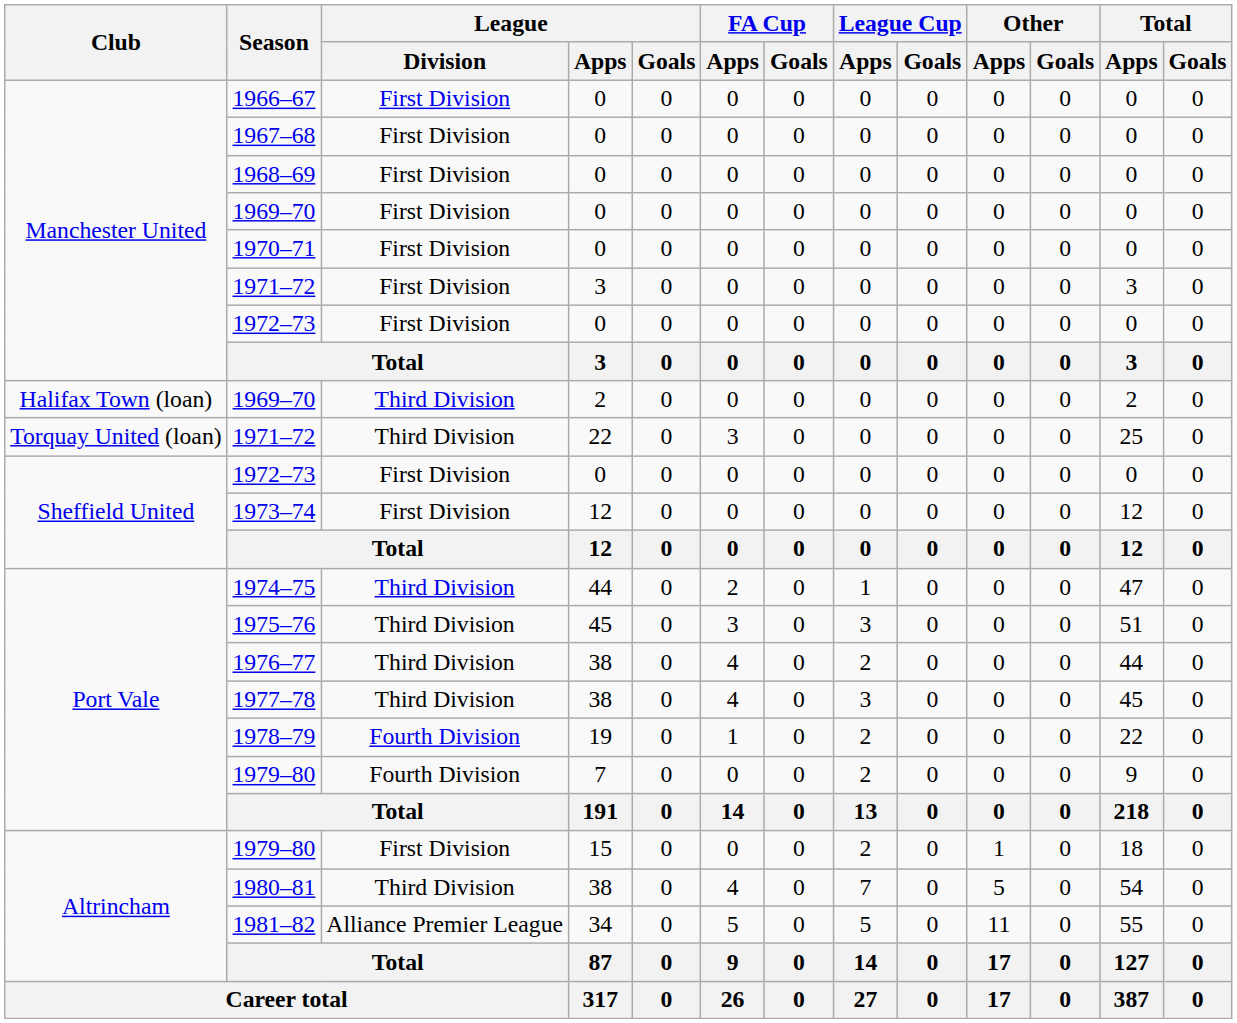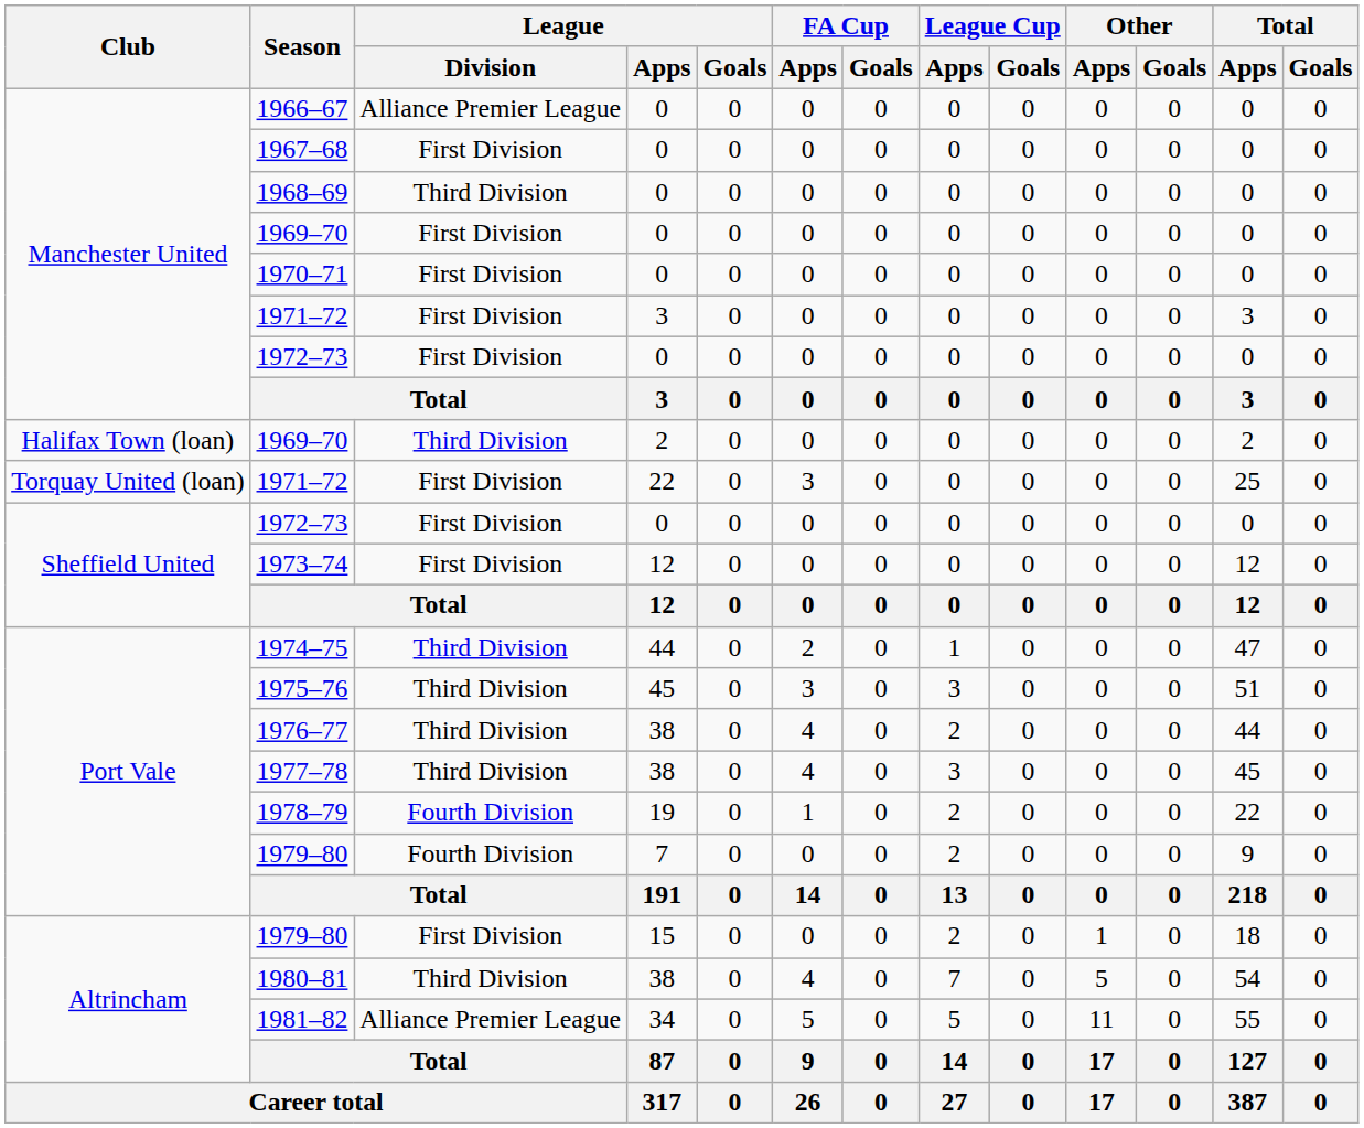 <table class="wikitable" style="text-align:center">
 <tr>
 <th rowspan="2">Club</th>
 <th rowspan="2">Season</th>
 <th colspan="3">League</th>
 <th colspan="2"><a href='#'>FA Cup</a></th>
 <th colspan="2"><a href='#'>League Cup</a></th>
 <th colspan="2">Other</th>
 <th colspan="2">Total</th>
 </tr>
 <tr>
 <th>Division</th>
 <th>Apps</th>
 <th>Goals</th>
 <th>Apps</th>
 <th>Goals</th>
 <th>Apps</th>
 <th>Goals</th>
 <th>Apps</th>
 <th>Goals</th>
 <th>Apps</th>
 <th>Goals</th>
 </tr>
 <tr>
 <td rowspan="8"><a href='#'>Manchester United</a></td>
 <td><a href='#'>1966–67</a></td>
-<td><a href='#'>First Division</a></td>
+<td>Alliance Premier League</td>
 <td>0</td>
 <td>0</td>
 <td>0</td>
 <td>0</td>
 <td>0</td>
 <td>0</td>
 <td>0</td>
 <td>0</td>
 <td>0</td>
 <td>0</td>
 </tr>
 <tr>
 <td><a href='#'>1967–68</a></td>
 <td>First Division</td>
 <td>0</td>
 <td>0</td>
 <td>0</td>
 <td>0</td>
 <td>0</td>
 <td>0</td>
 <td>0</td>
 <td>0</td>
 <td>0</td>
 <td>0</td>
 </tr>
 <tr>
 <td><a href='#'>1968–69</a></td>
-<td>First Division</td>
+<td>Third Division</td>
 <td>0</td>
 <td>0</td>
 <td>0</td>
 <td>0</td>
 <td>0</td>
 <td>0</td>
 <td>0</td>
 <td>0</td>
 <td>0</td>
 <td>0</td>
 </tr>
 <tr>
 <td><a href='#'>1969–70</a></td>
 <td>First Division</td>
 <td>0</td>
 <td>0</td>
 <td>0</td>
 <td>0</td>
 <td>0</td>
 <td>0</td>
 <td>0</td>
 <td>0</td>
 <td>0</td>
 <td>0</td>
 </tr>
 <tr>
 <td><a href='#'>1970–71</a></td>
 <td>First Division</td>
 <td>0</td>
 <td>0</td>
 <td>0</td>
 <td>0</td>
 <td>0</td>
 <td>0</td>
 <td>0</td>
 <td>0</td>
 <td>0</td>
 <td>0</td>
 </tr>
 <tr>
 <td><a href='#'>1971–72</a></td>
 <td>First Division</td>
 <td>3</td>
 <td>0</td>
 <td>0</td>
 <td>0</td>
 <td>0</td>
 <td>0</td>
 <td>0</td>
 <td>0</td>
 <td>3</td>
 <td>0</td>
 </tr>
 <tr>
 <td><a href='#'>1972–73</a></td>
 <td>First Division</td>
 <td>0</td>
 <td>0</td>
 <td>0</td>
 <td>0</td>
 <td>0</td>
 <td>0</td>
 <td>0</td>
 <td>0</td>
 <td>0</td>
 <td>0</td>
 </tr>
 <tr>
 <th colspan="2">Total</th>
 <th>3</th>
 <th>0</th>
 <th>0</th>
 <th>0</th>
 <th>0</th>
 <th>0</th>
 <th>0</th>
 <th>0</th>
 <th>3</th>
 <th>0</th>
 </tr>
 <tr>
 <td><a href='#'>Halifax Town</a> (loan)</td>
 <td><a href='#'>1969–70</a></td>
 <td><a href='#'>Third Division</a></td>
 <td>2</td>
 <td>0</td>
 <td>0</td>
 <td>0</td>
 <td>0</td>
 <td>0</td>
 <td>0</td>
 <td>0</td>
 <td>2</td>
 <td>0</td>
 </tr>
 <tr>
 <td><a href='#'>Torquay United</a> (loan)</td>
 <td><a href='#'>1971–72</a></td>
-<td>Third Division</td>
+<td>First Division</td>
 <td>22</td>
 <td>0</td>
 <td>3</td>
 <td>0</td>
 <td>0</td>
 <td>0</td>
 <td>0</td>
 <td>0</td>
 <td>25</td>
 <td>0</td>
 </tr>
 <tr>
 <td rowspan="3"><a href='#'>Sheffield United</a></td>
 <td><a href='#'>1972–73</a></td>
 <td>First Division</td>
 <td>0</td>
 <td>0</td>
 <td>0</td>
 <td>0</td>
 <td>0</td>
 <td>0</td>
 <td>0</td>
 <td>0</td>
 <td>0</td>
 <td>0</td>
 </tr>
 <tr>
 <td><a href='#'>1973–74</a></td>
 <td>First Division</td>
 <td>12</td>
 <td>0</td>
 <td>0</td>
 <td>0</td>
 <td>0</td>
 <td>0</td>
 <td>0</td>
 <td>0</td>
 <td>12</td>
 <td>0</td>
 </tr>
 <tr>
 <th colspan="2">Total</th>
 <th>12</th>
 <th>0</th>
 <th>0</th>
 <th>0</th>
 <th>0</th>
 <th>0</th>
 <th>0</th>
 <th>0</th>
 <th>12</th>
 <th>0</th>
 </tr>
 <tr>
 <td rowspan="7"><a href='#'>Port Vale</a></td>
 <td><a href='#'>1974–75</a></td>
 <td><a href='#'>Third Division</a></td>
 <td>44</td>
 <td>0</td>
 <td>2</td>
 <td>0</td>
 <td>1</td>
 <td>0</td>
 <td>0</td>
 <td>0</td>
 <td>47</td>
 <td>0</td>
 </tr>
 <tr>
 <td><a href='#'>1975–76</a></td>
 <td>Third Division</td>
 <td>45</td>
 <td>0</td>
 <td>3</td>
 <td>0</td>
 <td>3</td>
 <td>0</td>
 <td>0</td>
 <td>0</td>
 <td>51</td>
 <td>0</td>
 </tr>
 <tr>
 <td><a href='#'>1976–77</a></td>
 <td>Third Division</td>
 <td>38</td>
 <td>0</td>
 <td>4</td>
 <td>0</td>
 <td>2</td>
 <td>0</td>
 <td>0</td>
 <td>0</td>
 <td>44</td>
 <td>0</td>
 </tr>
 <tr>
 <td><a href='#'>1977–78</a></td>
 <td>Third Division</td>
 <td>38</td>
 <td>0</td>
 <td>4</td>
 <td>0</td>
 <td>3</td>
 <td>0</td>
 <td>0</td>
 <td>0</td>
 <td>45</td>
 <td>0</td>
 </tr>
 <tr>
 <td><a href='#'>1978–79</a></td>
 <td><a href='#'>Fourth Division</a></td>
 <td>19</td>
 <td>0</td>
 <td>1</td>
 <td>0</td>
 <td>2</td>
 <td>0</td>
 <td>0</td>
 <td>0</td>
 <td>22</td>
 <td>0</td>
 </tr>
 <tr>
 <td><a href='#'>1979–80</a></td>
 <td>Fourth Division</td>
 <td>7</td>
 <td>0</td>
 <td>0</td>
 <td>0</td>
 <td>2</td>
 <td>0</td>
 <td>0</td>
 <td>0</td>
 <td>9</td>
 <td>0</td>
 </tr>
 <tr>
 <th colspan="2">Total</th>
 <th>191</th>
 <th>0</th>
 <th>14</th>
 <th>0</th>
 <th>13</th>
 <th>0</th>
 <th>0</th>
 <th>0</th>
 <th>218</th>
 <th>0</th>
 </tr>
 <tr>
 <td rowspan="4"><a href='#'>Altrincham</a></td>
 <td><a href='#'>1979–80</a></td>
 <td>First Division</td>
 <td>15</td>
 <td>0</td>
 <td>0</td>
 <td>0</td>
 <td>2</td>
 <td>0</td>
 <td>1</td>
 <td>0</td>
 <td>18</td>
 <td>0</td>
 </tr>
 <tr>
 <td><a href='#'>1980–81</a></td>
 <td>Third Division</td>
 <td>38</td>
 <td>0</td>
 <td>4</td>
 <td>0</td>
 <td>7</td>
 <td>0</td>
 <td>5</td>
 <td>0</td>
 <td>54</td>
 <td>0</td>
 </tr>
 <tr>
 <td><a href='#'>1981–82</a></td>
 <td>Alliance Premier League</td>
 <td>34</td>
 <td>0</td>
 <td>5</td>
 <td>0</td>
 <td>5</td>
 <td>0</td>
 <td>11</td>
 <td>0</td>
 <td>55</td>
 <td>0</td>
 </tr>
 <tr>
 <th colspan="2">Total</th>
 <th>87</th>
 <th>0</th>
 <th>9</th>
 <th>0</th>
 <th>14</th>
 <th>0</th>
 <th>17</th>
 <th>0</th>
 <th>127</th>
 <th>0</th>
 </tr>
 <tr>
 <th colspan="3">Career total</th>
 <th>317</th>
 <th>0</th>
 <th>26</th>
 <th>0</th>
 <th>27</th>
 <th>0</th>
 <th>17</th>
 <th>0</th>
 <th>387</th>
 <th>0</th>
 </tr>
 </table>
